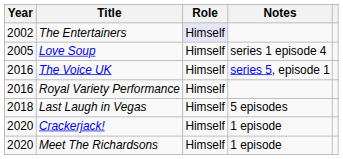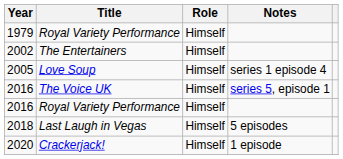 <table class="wikitable">
 <tr>
 <th>Year</th>
 <th>Title</th>
 <th>Role</th>
 <th>Notes</th>
 <th></th>
 </tr>
 <tr>
+<td>1979</td>
+<td><em>Royal Variety Performance</em></td>
+<td>Himself</td>
+<td></td>
+<td></td>
+</tr>
+<tr>
 <td>2002</td>
 <td><em>The Entertainers</em></td>
-<td style="background: lavender;">Himself</td>
+<td>Himself</td>
 <td></td>
 <td></td>
 </tr>
 <tr>
 <td>2005</td>
 <td><em><a href='#'>Love Soup</a></em></td>
 <td>Himself</td>
 <td>series 1 episode 4</td>
 <td></td>
 </tr>
 <tr>
 <td>2016</td>
 <td><em><a href='#'>The Voice UK</a></em></td>
 <td>Himself</td>
 <td><a href='#'>series 5</a>, episode 1</td>
 <td></td>
 </tr>
 <tr>
 <td>2016</td>
 <td><em>Royal Variety Performance</em></td>
 <td>Himself</td>
 <td></td>
 <td></td>
 </tr>
 <tr>
 <td>2018</td>
 <td><em>Last Laugh in Vegas</em></td>
 <td>Himself</td>
 <td>5 episodes</td>
 <td></td>
 </tr>
 <tr>
 <td>2020</td>
 <td><em><a href='#'>Crackerjack!</a></em></td>
 <td>Himself</td>
 <td>1 episode</td>
 <td></td>
 </tr>
-<tr>
-<td>2020</td>
-<td><em>Meet The Richardsons</em></td>
-<td>Himself</td>
-<td>1 episode</td>
-<td></td>
-</tr>
 </table>
